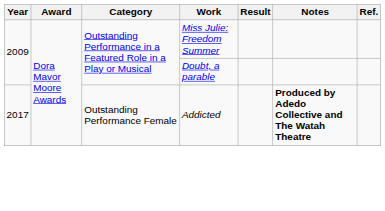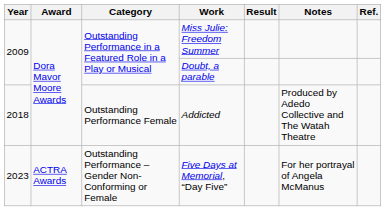 <table class="wikitable">
 <tr>
 <th>Year</th>
 <th>Award</th>
 <th>Category</th>
 <th>Work</th>
 <th>Result</th>
 <th>Notes</th>
 <th>Ref.</th>
 </tr>
 <tr>
 <td rowspan="2">2009</td>
 <td rowspan="3"><a href='#'>Dora Mavor Moore Awards</a></td>
 <td rowspan="2"><a href='#'>Outstanding Performance in a Featured Role in a Play or Musical</a></td>
 <td><em><a href='#'>Miss Julie: Freedom Summer</a></em></td>
 <td></td>
 <td></td>
 <td></td>
 </tr>
 <tr>
 <td><em><a href='#'>Doubt, a parable</a></em></td>
 <td></td>
 <td></td>
 <td></td>
 </tr>
 <tr>
-<td>2017</td>
+<td>2018</td>
 <td>Outstanding Performance Female</td>
 <td><em>Addicted</em></td>
 <td></td>
-<td><strong>Produced by Adedo Collective and The Watah Theatre</strong></td>
+<td>Produced by Adedo Collective and The Watah Theatre</td>
+<td></td>
+</tr>
+<tr>
+<td>2023</td>
+<td><a href='#'>ACTRA Awards</a></td>
+<td>Outstanding Performance – Gender Non-Conforming or Female</td>
+<td><em><a href='#'>Five Days at Memorial</a></em>, “Day Five”</td>
+<td></td>
+<td>For her portrayal of Angela McManus</td>
 <td></td>
 </tr>
 </table>
